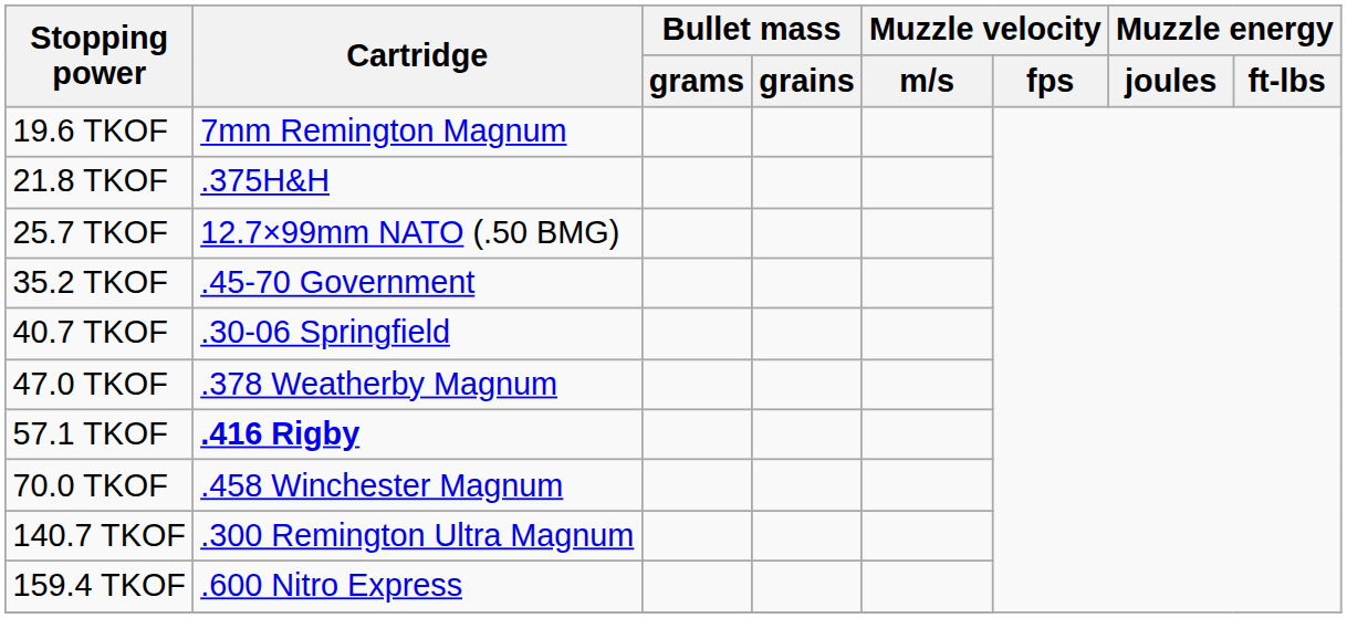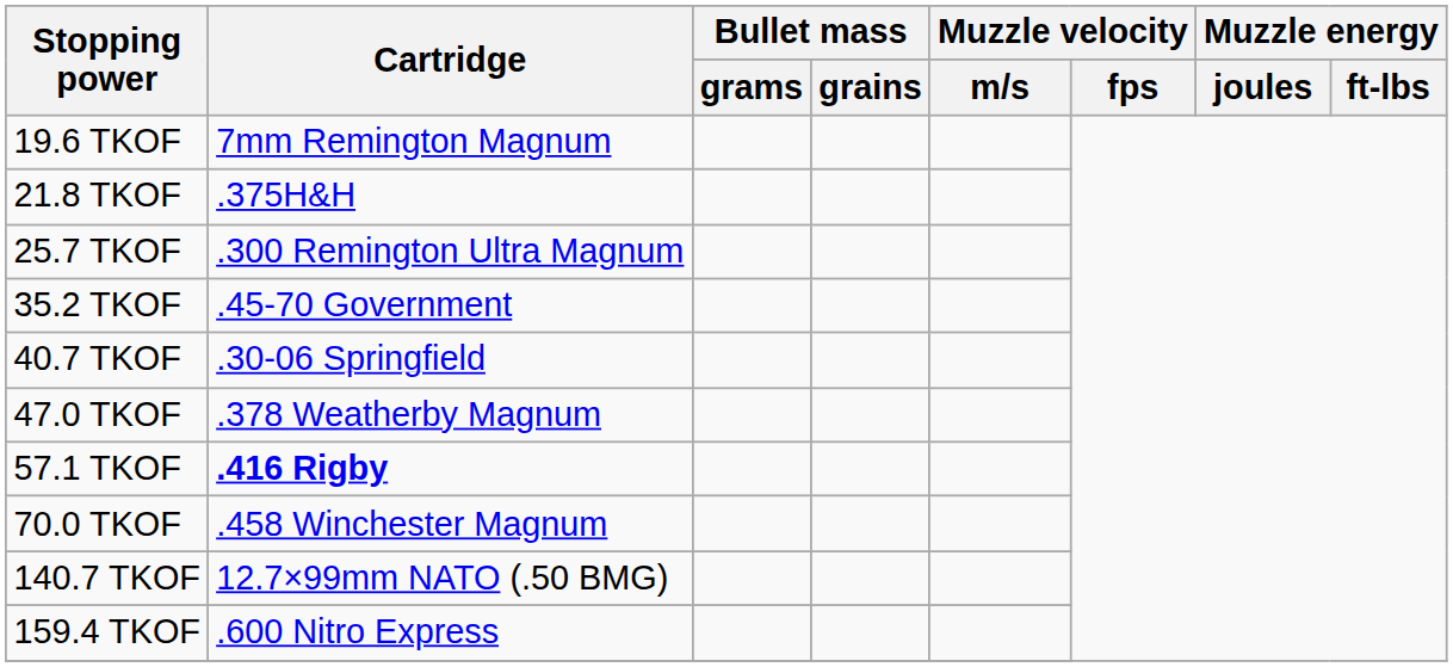 <table class="wikitable sortable">
 <tr>
 <th rowspan="2">Stopping<br> power</th>
 <th rowspan="2">Cartridge</th>
 <th colspan="2">Bullet mass</th>
 <th colspan="2">Muzzle velocity</th>
 <th colspan="2">Muzzle energy</th>
 </tr>
 <tr>
 <th>grams</th>
 <th>grains</th>
 <th>m/s</th>
 <th>fps</th>
 <th>joules</th>
 <th>ft-lbs</th>
 </tr>
 <tr>
 <td>19.6 TKOF</td>
 <td><a href='#'>7mm Remington Magnum</a></td>
 <td></td>
 <td></td>
 <td></td>
 </tr>
 <tr>
 <td>21.8 TKOF</td>
 <td><a href='#'>.375H&H</a></td>
 <td></td>
 <td></td>
 <td></td>
 </tr>
 <tr>
 <td>25.7 TKOF</td>
-<td><a href='#'>12.7×99mm NATO</a> (.50 BMG)</td>
+<td><a href='#'>.300 Remington Ultra Magnum</a></td>
 <td></td>
 <td></td>
 <td></td>
 </tr>
 <tr>
 <td>35.2 TKOF</td>
 <td><a href='#'>.45-70 Government</a></td>
 <td></td>
 <td></td>
 <td></td>
 </tr>
 <tr>
 <td>40.7 TKOF</td>
 <td><a href='#'>.30-06 Springfield</a></td>
 <td></td>
 <td></td>
 <td></td>
 </tr>
 <tr>
 <td>47.0 TKOF</td>
 <td><a href='#'>.378 Weatherby Magnum</a></td>
 <td></td>
 <td></td>
 <td></td>
 </tr>
 <tr>
 <td>57.1 TKOF</td>
 <td><strong><a href='#'>.416 Rigby</a></strong></td>
 <td></td>
 <td></td>
 <td></td>
 </tr>
 <tr>
 <td>70.0 TKOF</td>
 <td><a href='#'>.458 Winchester Magnum</a></td>
 <td></td>
 <td></td>
 <td></td>
 </tr>
 <tr>
 <td>140.7 TKOF</td>
-<td><a href='#'>.300 Remington Ultra Magnum</a></td>
+<td><a href='#'>12.7×99mm NATO</a> (.50 BMG)</td>
 <td></td>
 <td></td>
 <td></td>
 </tr>
 <tr>
 <td>159.4 TKOF</td>
 <td><a href='#'>.600 Nitro Express</a></td>
 <td></td>
 <td></td>
 <td></td>
 </tr>
 <tr>
 </tr>
 </table>
